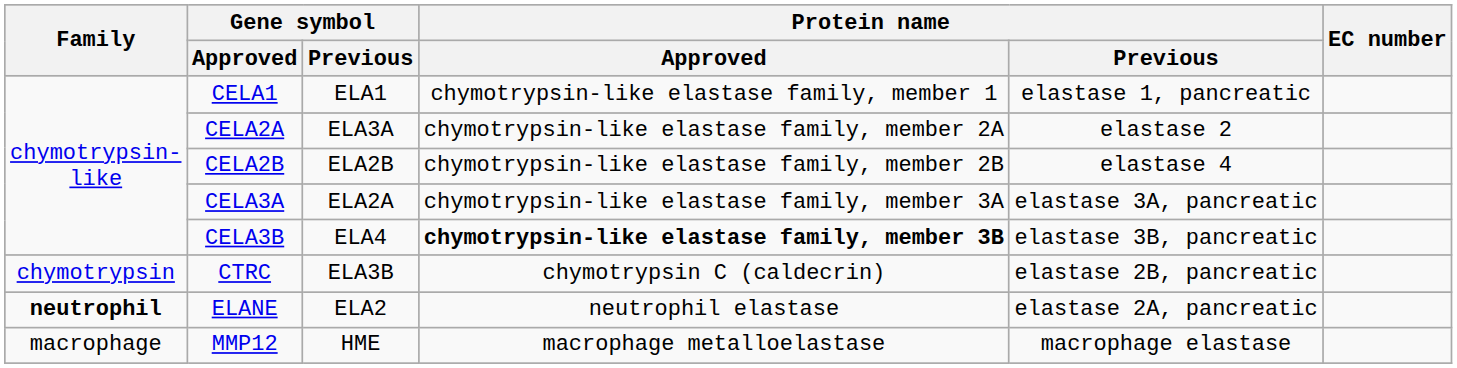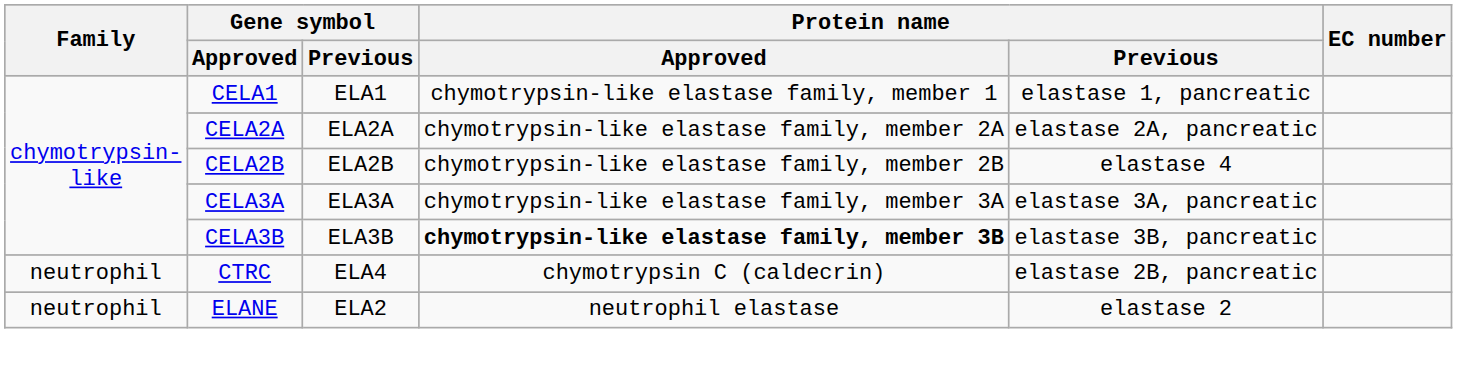 <table class="wikitable" style="text-align:center">
 <tr>
 <th rowspan = 2>Family</th>
 <th colspan = 2>Gene symbol</th>
 <th colspan = 2>Protein name</th>
 <th rowspan = 2>EC number</th>
 </tr>
 <tr>
 <th>Approved</th>
 <th>Previous</th>
 <th>Approved</th>
 <th>Previous</th>
 </tr>
 <tr>
 <td rowspan = 5><a href='#'>chymotrypsin-<br>like</a></td>
 <td><a href='#'>CELA1</a></td>
 <td>ELA1</td>
 <td>chymotrypsin-like elastase family, member 1</td>
 <td>elastase 1, pancreatic</td>
 <td></td>
 </tr>
 <tr>
 <td><a href='#'>CELA2A</a></td>
-<td>ELA3A</td>
+<td>ELA2A</td>
 <td>chymotrypsin-like elastase family, member 2A</td>
-<td>elastase 2</td>
+<td>elastase 2A, pancreatic</td>
 <td></td>
 </tr>
 <tr>
 <td><a href='#'>CELA2B</a></td>
 <td>ELA2B</td>
 <td>chymotrypsin-like elastase family, member 2B</td>
 <td>elastase 4</td>
 <td></td>
 </tr>
 <tr>
 <td><a href='#'>CELA3A</a></td>
-<td>ELA2A</td>
+<td>ELA3A</td>
 <td>chymotrypsin-like elastase family, member 3A</td>
 <td>elastase 3A, pancreatic</td>
 <td></td>
 </tr>
 <tr>
 <td><a href='#'>CELA3B</a></td>
-<td>ELA4</td>
+<td>ELA3B</td>
 <td><strong>chymotrypsin-like elastase family, member 3B</strong></td>
 <td>elastase 3B, pancreatic</td>
 <td></td>
 </tr>
 <tr>
-<td><a href='#'>chymotrypsin</a></td>
+<td>neutrophil</td>
 <td><a href='#'>CTRC</a></td>
-<td>ELA3B</td>
+<td>ELA4</td>
 <td>chymotrypsin C (caldecrin)</td>
 <td>elastase 2B, pancreatic</td>
 <td></td>
 </tr>
 <tr>
-<td><strong>neutrophil</strong></td>
+<td>neutrophil</td>
 <td><a href='#'>ELANE</a></td>
 <td>ELA2</td>
 <td>neutrophil elastase</td>
-<td>elastase 2A, pancreatic</td>
-<td></td>
-</tr>
-<tr>
-<td>macrophage</td>
-<td><a href='#'>MMP12</a></td>
-<td>HME</td>
-<td>macrophage metalloelastase</td>
-<td>macrophage elastase</td>
+<td>elastase 2</td>
 <td></td>
 </tr>
 </table>
